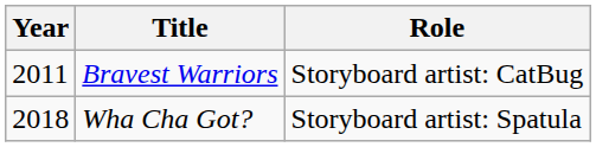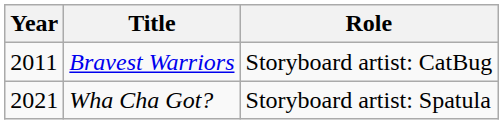 <table class="wikitable sortable">
 <tr>
 <th>Year</th>
 <th>Title</th>
 <th>Role</th>
 </tr>
 <tr>
 <td>2011</td>
 <td><em><a href='#'>Bravest Warriors</a></em></td>
 <td>Storyboard artist: CatBug</td>
 </tr>
 <tr>
-<td>2018</td>
+<td>2021</td>
 <td><em>Wha Cha Got?</em></td>
 <td>Storyboard artist: Spatula</td>
 </tr>
 </table>
